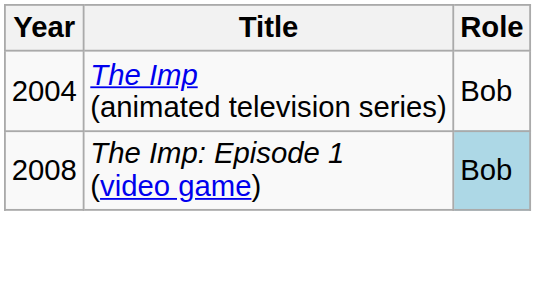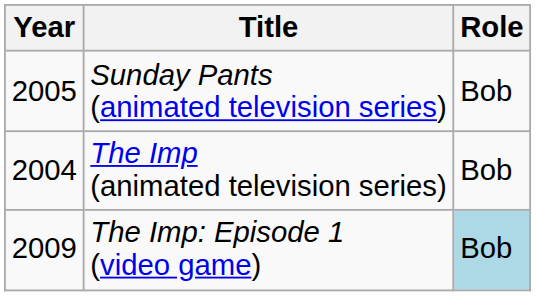 <table class="wikitable sortable">
 <tr>
 <th>Year</th>
 <th>Title</th>
 <th>Role</th>
 </tr>
 <tr>
+<td>2005</td>
+<td><em>Sunday Pants</em><br> (<a href='#'>animated television series</a>)</td>
+<td>Bob</td>
+</tr>
+<tr>
 <td>2004</td>
 <td><em><a href='#'>The Imp</a></em><br> (animated television series)</td>
 <td>Bob</td>
 </tr>
 <tr>
-<td>2008</td>
+<td>2009</td>
 <td><em>The Imp: Episode 1</em><br> (<a href='#'>video game</a>)</td>
 <td style="background: lightblue;">Bob</td>
 </tr>
 </table>
